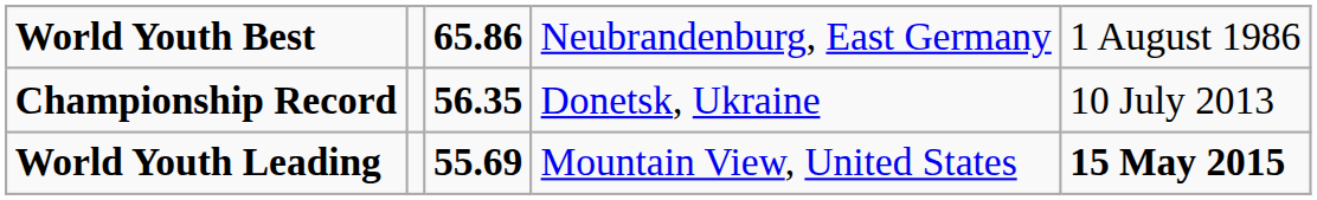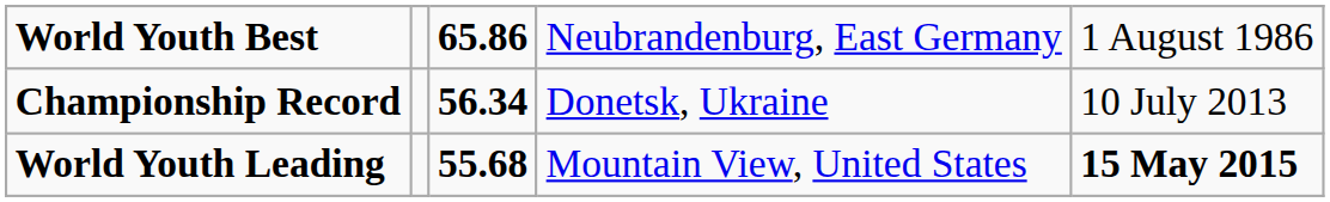 <table class="wikitable">
 <tr>
 <td><strong>World Youth Best</strong></td>
 <td></td>
 <td><strong>65.86</strong></td>
 <td><a href='#'>Neubrandenburg</a>, <a href='#'>East Germany</a></td>
 <td>1 August 1986</td>
 </tr>
 <tr>
 <td><strong>Championship Record</strong></td>
 <td></td>
-<td><strong>56.35</strong></td>
+<td><strong>56.34</strong></td>
 <td><a href='#'>Donetsk</a>, <a href='#'>Ukraine</a></td>
 <td>10 July 2013</td>
 </tr>
 <tr>
 <td><strong>World Youth Leading</strong></td>
 <td></td>
-<td><strong>55.69</strong></td>
+<td><strong>55.68</strong></td>
 <td><a href='#'>Mountain View</a>, <a href='#'>United States</a></td>
 <td><strong>15 May 2015</strong></td>
 </tr>
 </table>
